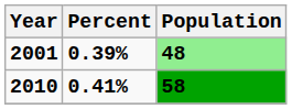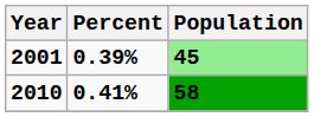 <table class="wikitable">
 <tr>
 <th><strong>Year</strong></th>
 <th><strong>Percent</strong></th>
 <th><strong>Population</strong></th>
 </tr>
 <tr>
 <td><strong>2001</strong></td>
 <td><strong>0.39%</strong></td>
-<td style="background: lightgreen"><strong>48</strong></td>
+<td style="background: lightgreen"><strong>45</strong></td>
 </tr>
 <tr>
 <td><strong>2010</strong></td>
 <td><strong>0.41%</strong></td>
 <td style="background: #00A300"><strong>58</strong></td>
 </tr>
 <tr>
 </tr>
 </table>
